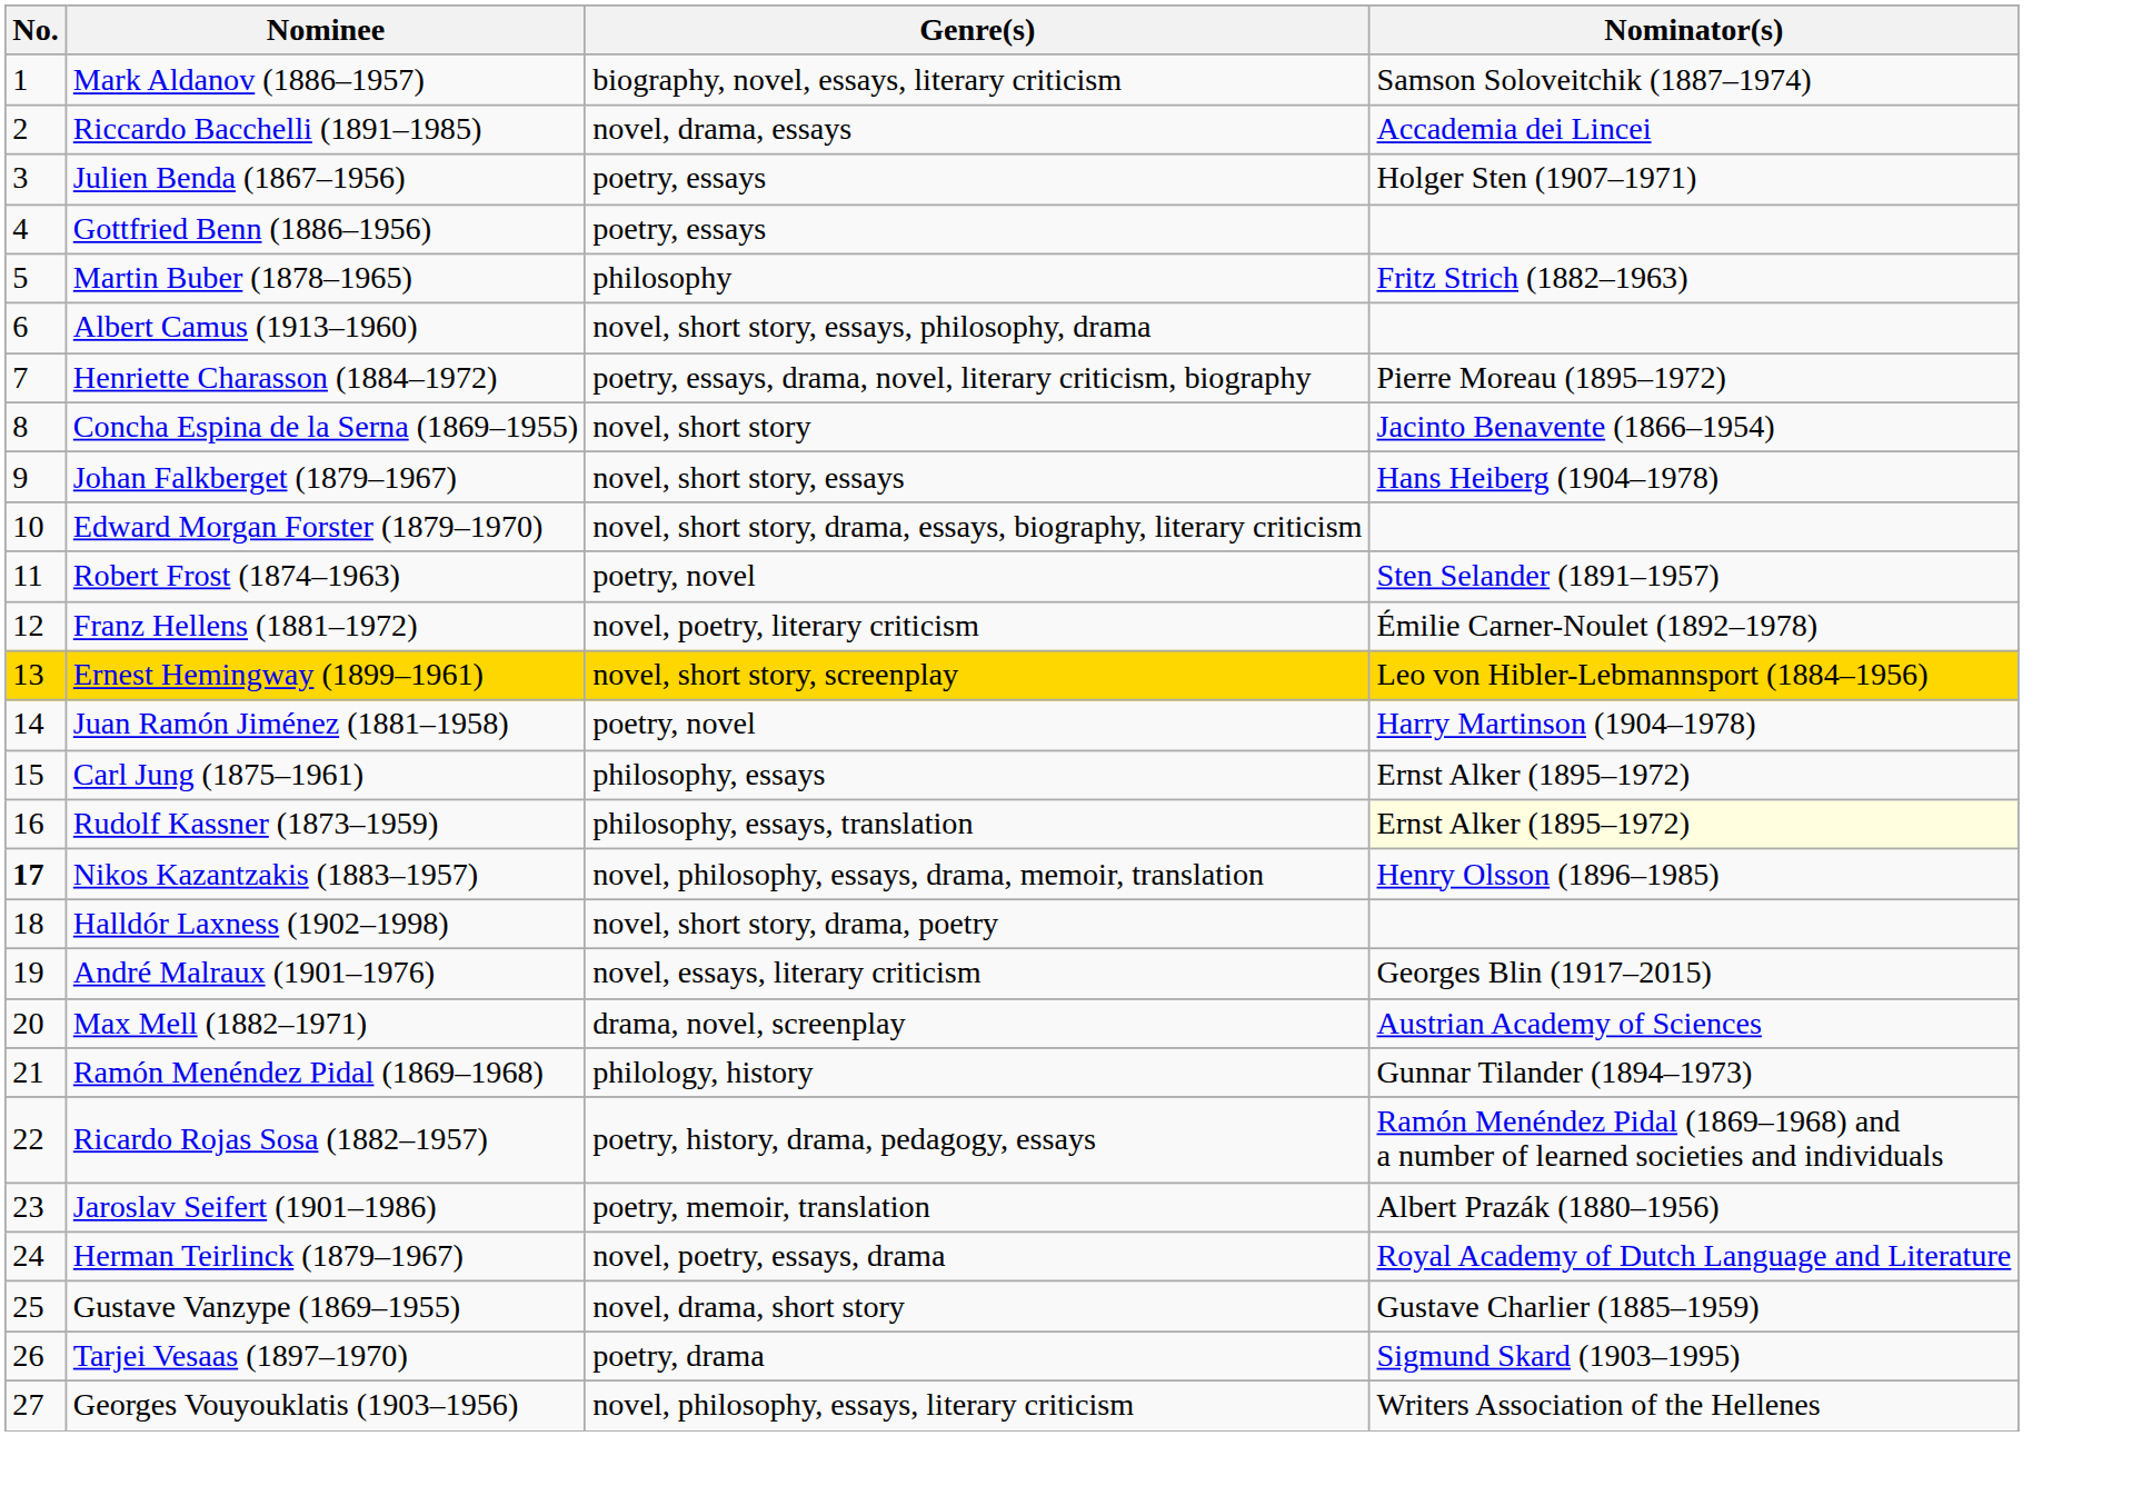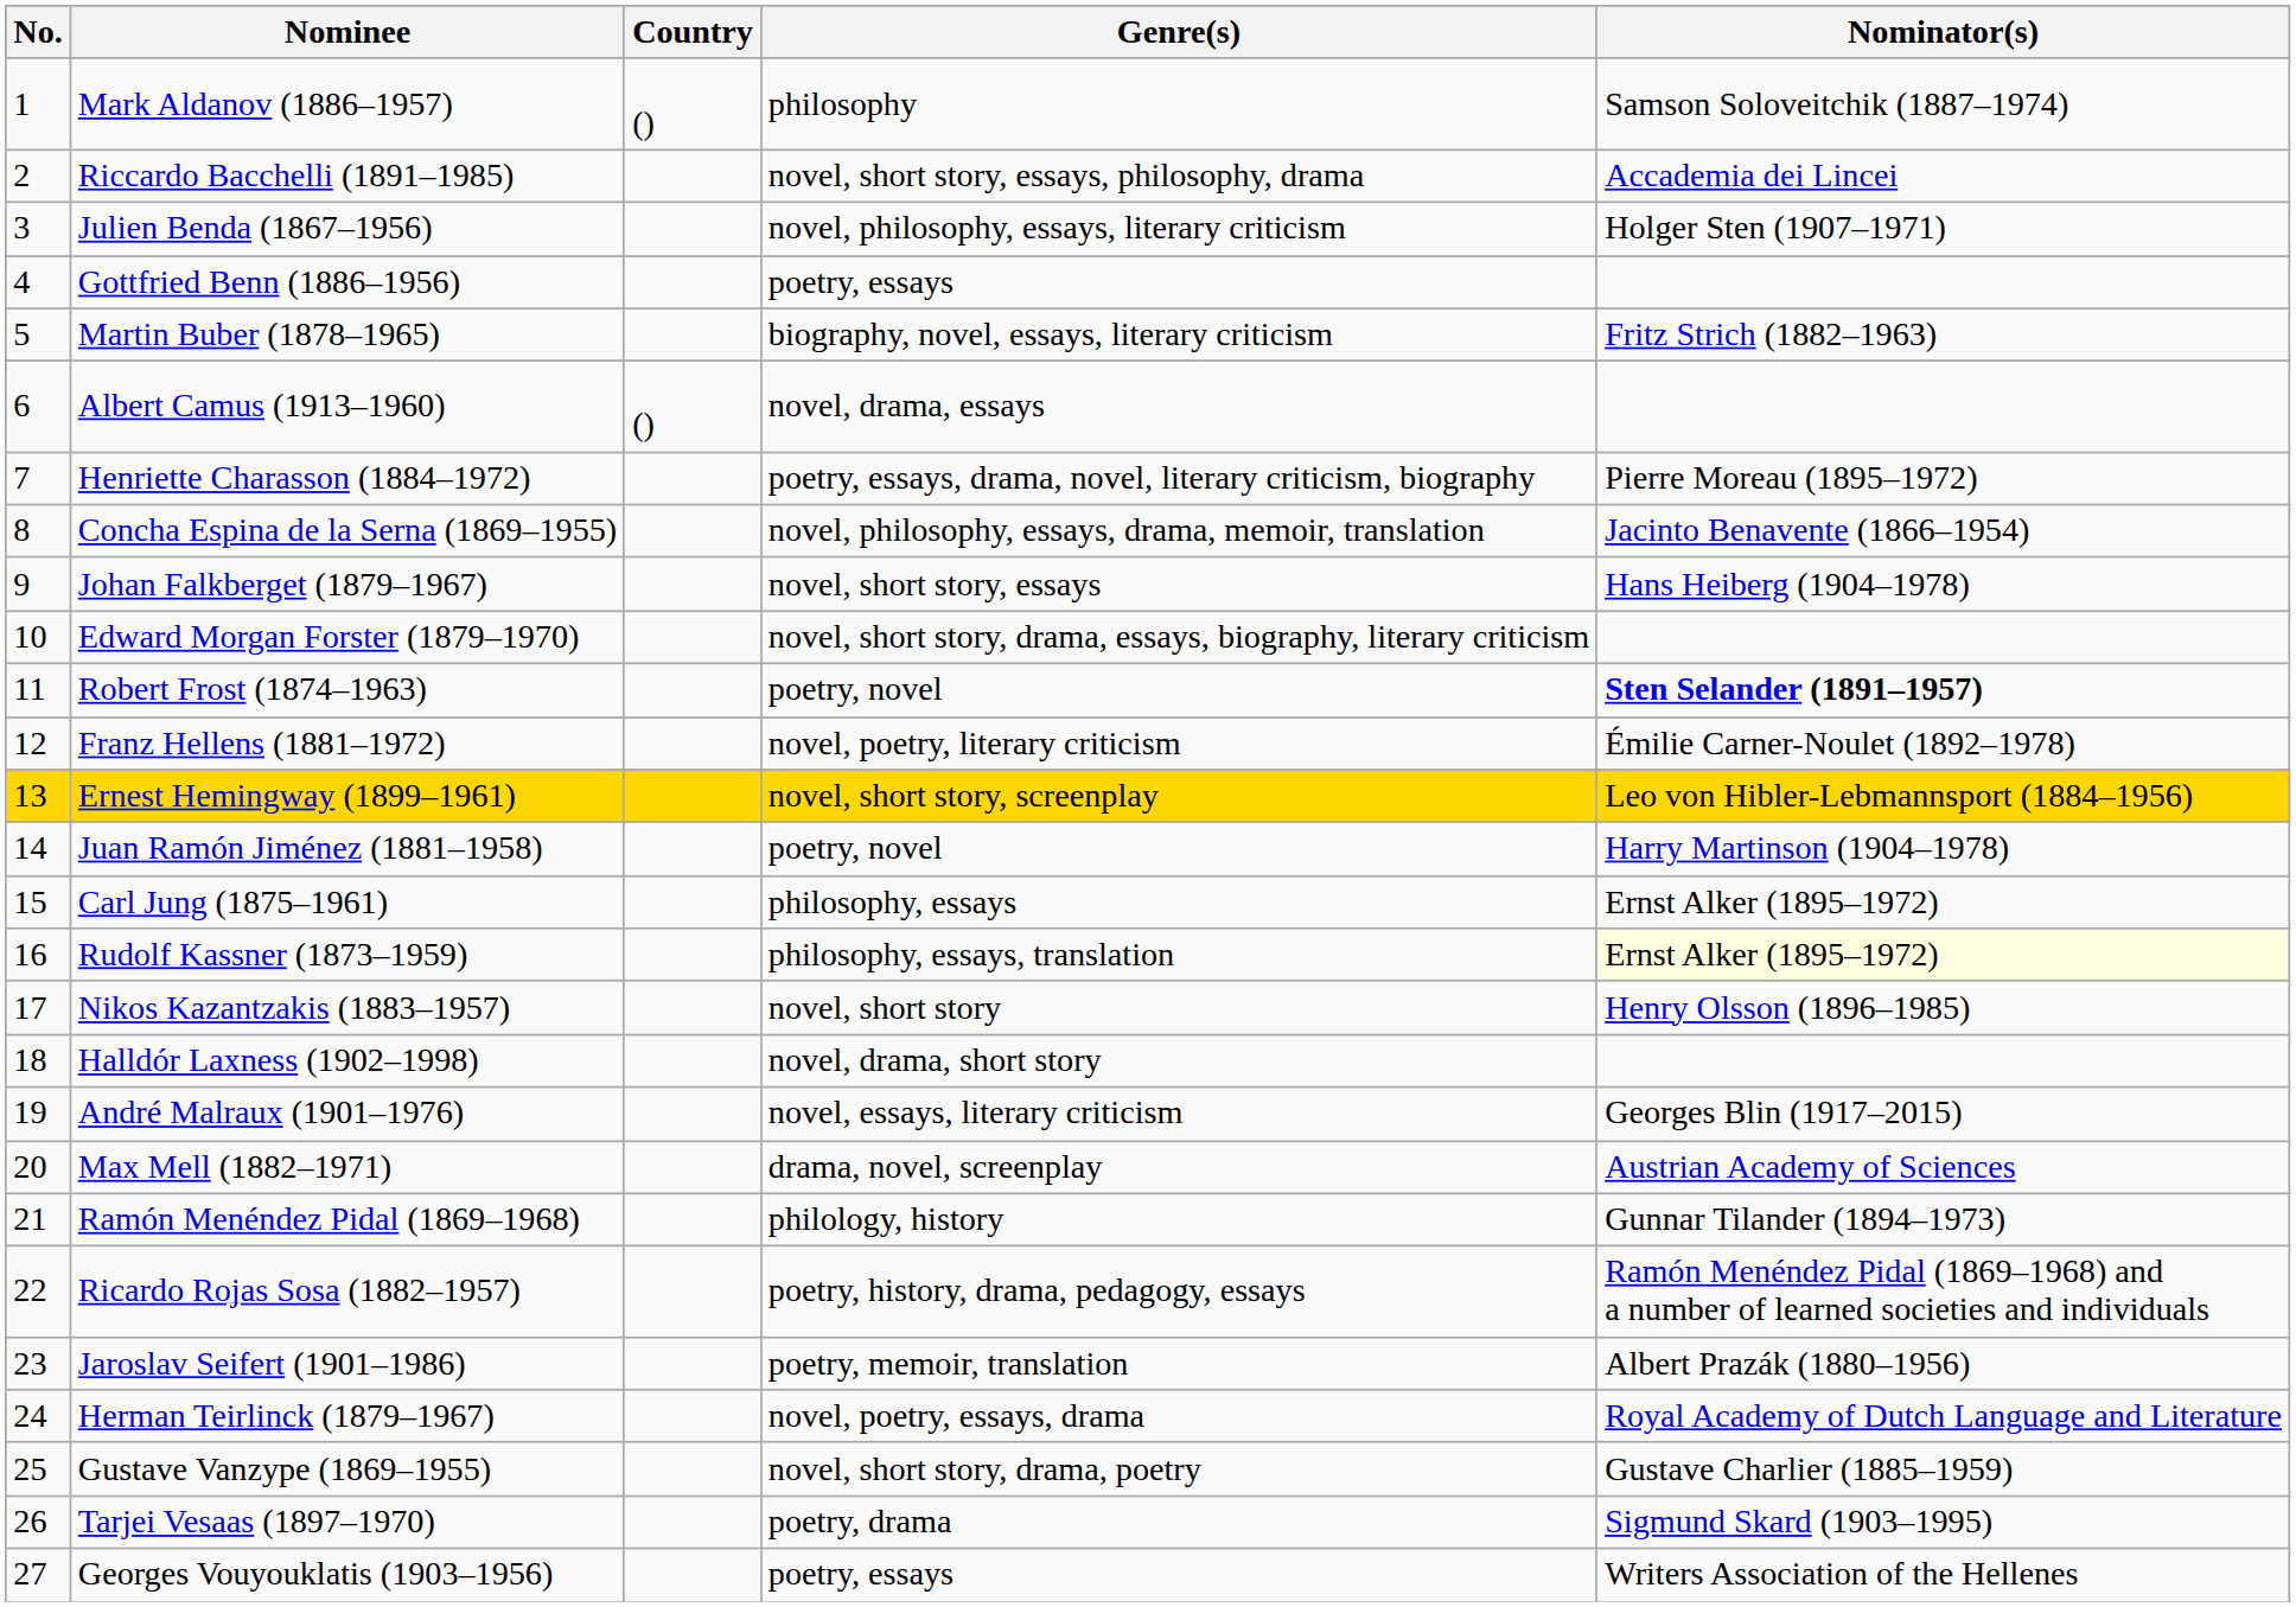 <table class="sortable wikitable mw-collapsible">
 <tr>
 <th scope=col>No.</th>
 <th scope=col>Nominee</th>
+<th scope=col>Country</th>
 <th scope=col>Genre(s)</th>
 <th scope=col>Nominator(s)</th>
 </tr>
 <tr>
 <td>1</td>
 <td><a href='#'>Mark Aldanov</a> (1886–1957)</td>
-<td>biography, novel, essays, literary criticism</td>
+<td><br>()<br></td>
+<td>philosophy</td>
 <td>Samson Soloveitchik (1887–1974)</td>
 </tr>
 <tr>
 <td>2</td>
 <td><a href='#'>Riccardo Bacchelli</a> (1891–1985)</td>
-<td>novel, drama, essays</td>
+<td></td>
+<td>novel, short story, essays, philosophy, drama</td>
 <td><a href='#'>Accademia dei Lincei</a></td>
 </tr>
 <tr>
 <td>3</td>
 <td><a href='#'>Julien Benda</a> (1867–1956)</td>
-<td>poetry, essays</td>
+<td></td>
+<td>novel, philosophy, essays, literary criticism</td>
 <td>Holger Sten (1907–1971)</td>
 </tr>
 <tr>
 <td>4</td>
 <td><a href='#'>Gottfried Benn</a> (1886–1956)</td>
+<td></td>
 <td>poetry, essays</td>
 <td></td>
 </tr>
 <tr>
 <td>5</td>
 <td><a href='#'>Martin Buber</a> (1878–1965)</td>
-<td>philosophy</td>
+<td><br></td>
+<td>biography, novel, essays, literary criticism</td>
 <td><a href='#'>Fritz Strich</a> (1882–1963)</td>
 </tr>
 <tr>
 <td>6</td>
 <td><a href='#'>Albert Camus</a> (1913–1960)</td>
-<td>novel, short story, essays, philosophy, drama</td>
+<td><br>()</td>
+<td>novel, drama, essays</td>
 <td></td>
 </tr>
 <tr>
 <td>7</td>
 <td><a href='#'>Henriette Charasson</a> (1884–1972)</td>
+<td></td>
 <td>poetry, essays, drama, novel, literary criticism, biography</td>
 <td>Pierre Moreau (1895–1972)</td>
 </tr>
 <tr>
 <td>8</td>
 <td><a href='#'>Concha Espina de la Serna</a> (1869–1955)</td>
-<td>novel, short story</td>
+<td></td>
+<td>novel, philosophy, essays, drama, memoir, translation</td>
 <td><a href='#'>Jacinto Benavente</a> (1866–1954)</td>
 </tr>
 <tr>
 <td>9</td>
 <td><a href='#'>Johan Falkberget</a> (1879–1967)</td>
+<td></td>
 <td>novel, short story, essays</td>
 <td><a href='#'>Hans Heiberg</a> (1904–1978)</td>
 </tr>
 <tr>
 <td>10</td>
 <td><a href='#'>Edward Morgan Forster</a> (1879–1970)</td>
+<td></td>
 <td>novel, short story, drama, essays, biography, literary criticism</td>
 <td></td>
 </tr>
 <tr>
 <td>11</td>
 <td><a href='#'>Robert Frost</a> (1874–1963)</td>
+<td></td>
 <td>poetry, novel</td>
-<td><a href='#'>Sten Selander</a> (1891–1957)</td>
+<td><strong><a href='#'>Sten Selander</a> (1891–1957)</strong></td>
 </tr>
 <tr>
 <td>12</td>
 <td><a href='#'>Franz Hellens</a> (1881–1972)</td>
+<td></td>
 <td>novel, poetry, literary criticism</td>
 <td>Émilie Carner-Noulet (1892–1978)</td>
 </tr>
 <tr>
 <td style="background:gold;white-space:nowrap">13</td>
 <td style="background:gold;white-space:nowrap"><a href='#'>Ernest Hemingway</a> (1899–1961)</td>
+<td style="background:gold;white-space:nowrap"></td>
 <td style="background:gold;white-space:nowrap">novel, short story, screenplay</td>
 <td style="background:gold;white-space:nowrap">Leo von Hibler-Lebmannsport (1884–1956)</td>
 </tr>
 <tr>
 <td>14</td>
 <td><a href='#'>Juan Ramón Jiménez</a> (1881–1958)</td>
+<td></td>
 <td>poetry, novel</td>
 <td><a href='#'>Harry Martinson</a> (1904–1978)</td>
 </tr>
 <tr>
 <td>15</td>
 <td><a href='#'>Carl Jung</a> (1875–1961)</td>
+<td></td>
 <td>philosophy, essays</td>
 <td>Ernst Alker (1895–1972)</td>
 </tr>
 <tr>
 <td>16</td>
 <td><a href='#'>Rudolf Kassner</a> (1873–1959)</td>
+<td></td>
 <td>philosophy, essays, translation</td>
 <td style="background: lightyellow;">Ernst Alker (1895–1972)</td>
 </tr>
 <tr>
-<td><strong>17</strong></td>
+<td>17</td>
 <td><a href='#'>Nikos Kazantzakis</a> (1883–1957)</td>
-<td>novel, philosophy, essays, drama, memoir, translation</td>
+<td></td>
+<td>novel, short story</td>
 <td><a href='#'>Henry Olsson</a> (1896–1985)</td>
 </tr>
 <tr>
 <td>18</td>
 <td><a href='#'>Halldór Laxness</a> (1902–1998)</td>
-<td>novel, short story, drama, poetry</td>
+<td></td>
+<td>novel, drama, short story</td>
 <td></td>
 </tr>
 <tr>
 <td>19</td>
 <td><a href='#'>André Malraux</a> (1901–1976)</td>
+<td></td>
 <td>novel, essays, literary criticism</td>
 <td>Georges Blin (1917–2015)</td>
 </tr>
 <tr>
 <td>20</td>
 <td><a href='#'>Max Mell</a> (1882–1971)</td>
+<td></td>
 <td>drama, novel, screenplay</td>
 <td><a href='#'>Austrian Academy of Sciences</a></td>
 </tr>
 <tr>
 <td>21</td>
 <td><a href='#'>Ramón Menéndez Pidal</a> (1869–1968)</td>
+<td></td>
 <td>philology, history</td>
 <td>Gunnar Tilander (1894–1973)</td>
 </tr>
 <tr>
 <td>22</td>
 <td><a href='#'>Ricardo Rojas Sosa</a> (1882–1957)</td>
+<td></td>
 <td>poetry, history, drama, pedagogy, essays</td>
 <td><a href='#'>Ramón Menéndez Pidal</a> (1869–1968) and<br> a number of learned societies and individuals</td>
 </tr>
 <tr>
 <td>23</td>
 <td><a href='#'>Jaroslav Seifert</a> (1901–1986)</td>
+<td></td>
 <td>poetry, memoir, translation</td>
 <td>Albert Prazák (1880–1956)</td>
 </tr>
 <tr>
 <td>24</td>
 <td><a href='#'>Herman Teirlinck</a> (1879–1967)</td>
+<td></td>
 <td>novel, poetry, essays, drama</td>
 <td><a href='#'>Royal Academy of Dutch Language and Literature</a></td>
 </tr>
 <tr>
 <td>25</td>
 <td>Gustave Vanzype (1869–1955)</td>
-<td>novel, drama, short story</td>
+<td></td>
+<td>novel, short story, drama, poetry</td>
 <td>Gustave Charlier (1885–1959)</td>
 </tr>
 <tr>
 <td>26</td>
 <td><a href='#'>Tarjei Vesaas</a> (1897–1970)</td>
+<td></td>
 <td>poetry, drama</td>
 <td><a href='#'>Sigmund Skard</a> (1903–1995)</td>
 </tr>
 <tr>
 <td>27</td>
 <td>Georges Vouyouklatis (1903–1956)</td>
-<td>novel, philosophy, essays, literary criticism</td>
+<td></td>
+<td>poetry, essays</td>
 <td>Writers Association of the Hellenes</td>
 </tr>
 </table>
